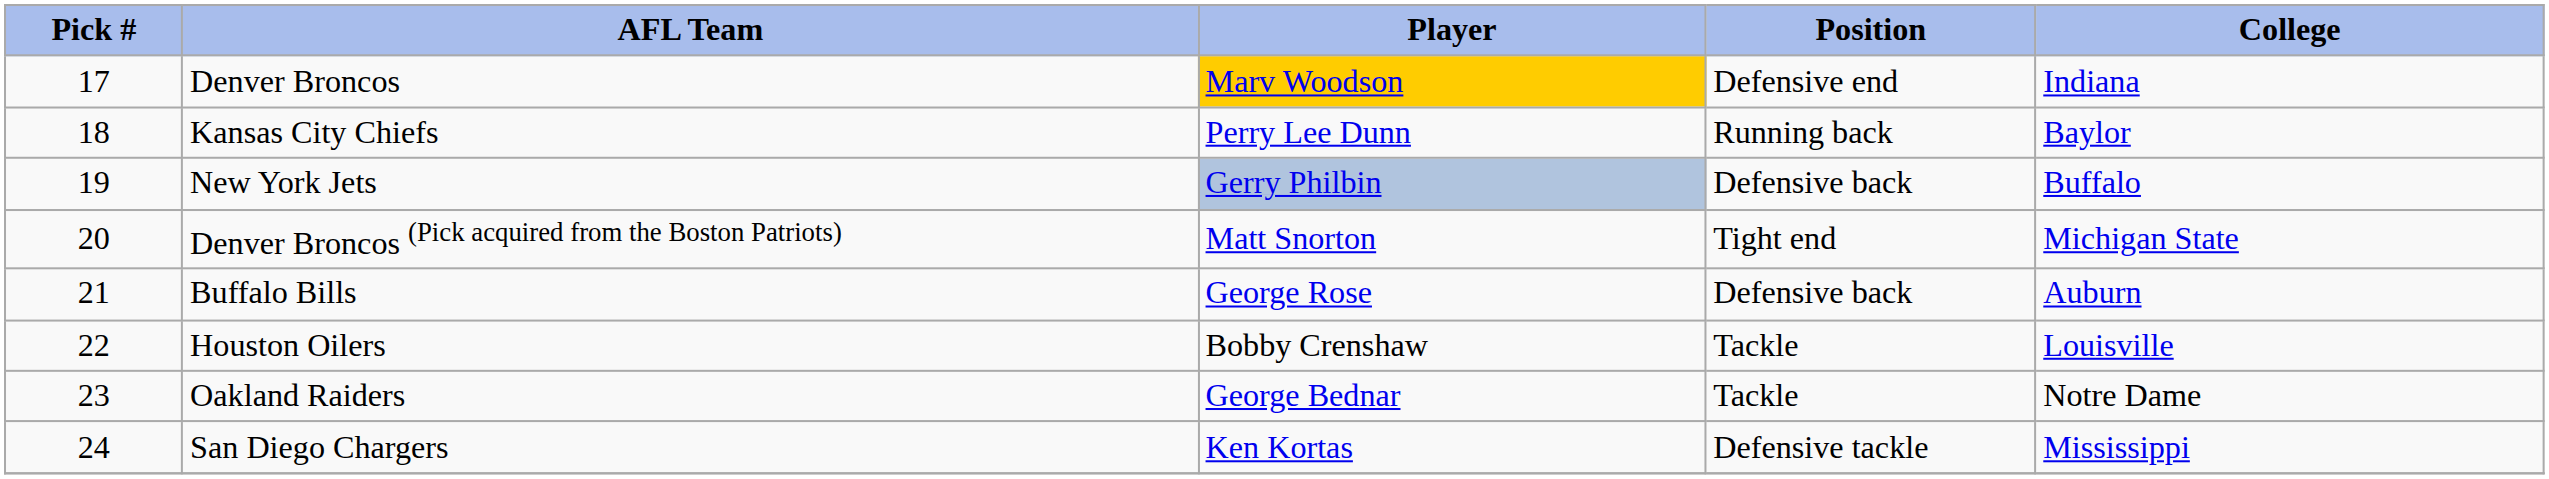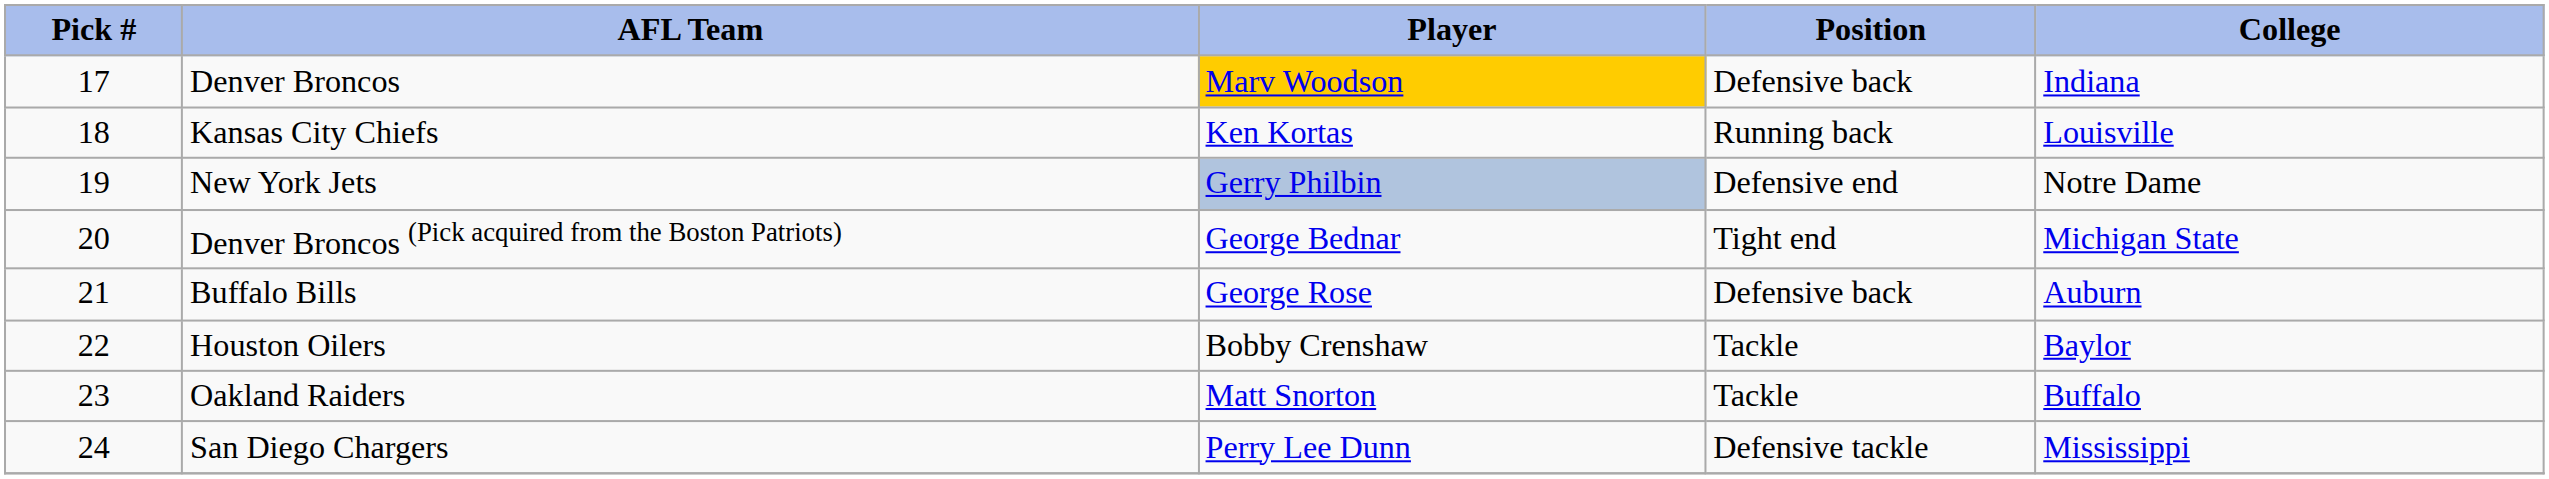 <table class="wikitable sortable sortable" style="width: 100%">
 <tr>
 <th style="background:#A8BDEC;" width=7%>Pick #</th>
 <th width=40% style="background:#A8BDEC;">AFL Team</th>
 <th width=20% style="background:#A8BDEC;">Player</th>
 <th width=13% style="background:#A8BDEC;">Position</th>
 <th style="background:#A8BDEC;">College</th>
 </tr>
 <tr>
 <td align=center>17</td>
 <td>Denver Broncos</td>
 <td bgcolor="#FFCC00"><a href='#'>Marv Woodson</a></td>
-<td>Defensive end</td>
+<td>Defensive back</td>
 <td><a href='#'>Indiana</a></td>
 </tr>
 <tr>
 <td align=center>18</td>
 <td>Kansas City Chiefs</td>
-<td><a href='#'>Perry Lee Dunn</a></td>
+<td><a href='#'>Ken Kortas</a></td>
 <td>Running back</td>
-<td><a href='#'>Baylor</a></td>
+<td><a href='#'>Louisville</a></td>
 </tr>
 <tr>
 <td align=center>19</td>
 <td>New York Jets</td>
 <td bgcolor=lightsteelblue><a href='#'>Gerry Philbin</a></td>
-<td>Defensive back</td>
-<td><a href='#'>Buffalo</a></td>
+<td>Defensive end</td>
+<td>Notre Dame</td>
 </tr>
 <tr>
 <td align=center>20</td>
 <td>Denver Broncos <sup>(Pick acquired from the Boston Patriots)</sup></td>
-<td><a href='#'>Matt Snorton</a></td>
+<td><a href='#'>George Bednar</a></td>
 <td>Tight end</td>
 <td><a href='#'>Michigan State</a></td>
 </tr>
 <tr>
 <td align=center>21</td>
 <td>Buffalo Bills</td>
 <td><a href='#'>George Rose</a></td>
 <td>Defensive back</td>
 <td><a href='#'>Auburn</a></td>
 </tr>
 <tr>
 <td align=center>22</td>
 <td>Houston Oilers</td>
 <td>Bobby Crenshaw</td>
 <td>Tackle</td>
-<td><a href='#'>Louisville</a></td>
+<td><a href='#'>Baylor</a></td>
 </tr>
 <tr>
 <td align=center>23</td>
 <td>Oakland Raiders</td>
-<td><a href='#'>George Bednar</a></td>
+<td><a href='#'>Matt Snorton</a></td>
 <td>Tackle</td>
-<td>Notre Dame</td>
+<td><a href='#'>Buffalo</a></td>
 </tr>
 <tr>
 <td align=center>24</td>
 <td>San Diego Chargers</td>
-<td><a href='#'>Ken Kortas</a></td>
+<td><a href='#'>Perry Lee Dunn</a></td>
 <td>Defensive tackle</td>
 <td><a href='#'>Mississippi</a></td>
 </tr>
 <tr>
 </tr>
 </table>
